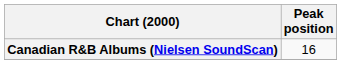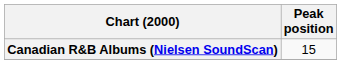 <table class="wikitable plainrowheaders sortable" style="text-align:center">
 <tr>
 <th scope="col">Chart (2000)</th>
 <th scope="col">Peak<br>position</th>
 </tr>
 <tr>
 <th scope="row">Canadian R&B Albums (<a href='#'>Nielsen SoundScan</a>)</th>
-<td style="text-align:center;">16</td>
+<td style="text-align:center;">15</td>
 </tr>
 <tr>
 </tr>
 <tr>
 </tr>
 <tr>
 </tr>
 </table>
